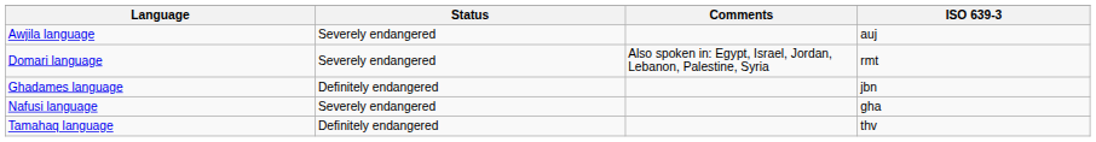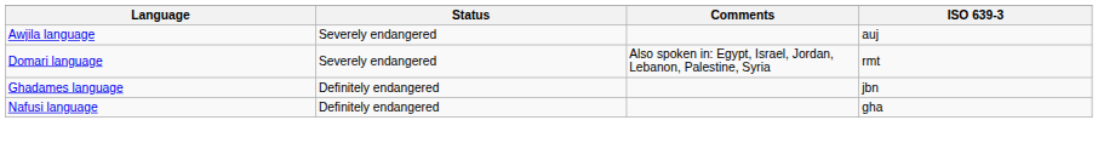 <table class="wikitable" style="margin:auto; font-size:90%;">
 <tr>
 </tr>
 <tr>
 <th style="width:20%;">Language</th>
 <th style="width:20%;">Status</th>
 <th style="width:15%;">Comments</th>
 <th style="width:15%;">ISO 639-3</th>
 </tr>
 <tr>
 <td><a href='#'>Awjila language</a></td>
 <td>Severely endangered</td>
 <td> </td>
 <td>auj</td>
 </tr>
 <tr>
 <td><a href='#'>Domari language</a></td>
 <td>Severely endangered</td>
 <td>Also spoken in: Egypt, Israel, Jordan, Lebanon, Palestine, Syria</td>
 <td>rmt</td>
 </tr>
 <tr>
 <td><a href='#'>Ghadames language</a></td>
 <td>Definitely endangered</td>
 <td> </td>
 <td>jbn</td>
 </tr>
 <tr>
 <td><a href='#'>Nafusi language</a></td>
-<td>Severely endangered</td>
+<td>Definitely endangered</td>
 <td> </td>
 <td>gha</td>
 </tr>
-<tr>
-<td><a href='#'>Tamahaq language</a></td>
-<td>Definitely endangered</td>
-<td> </td>
-<td>thv</td>
-</tr>
 </table>
